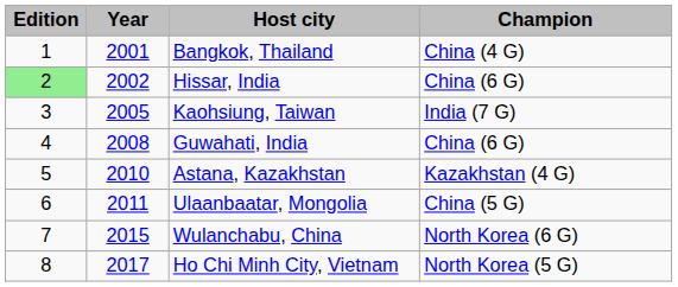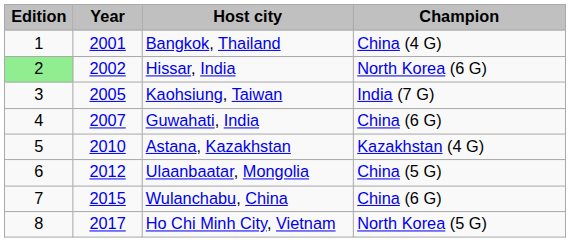 <table class="wikitable sortable">
 <tr>
 <th rowspan="1" style="width: 60px; background-color:#C0C0C0">Edition</th>
 <th rowspan="1" style="width: 60px; background-color:#C0C0C0">Year</th>
 <th colspan="1" style="width: 200px; background-color:#C0C0C0">Host city</th>
 <th rowspan="1" style="width: 200px; background-color:#C0C0C0">Champion</th>
 </tr>
 <tr>
 <td style="text-align:center">1</td>
 <td style="text-align:center"><a href='#'>2001</a></td>
 <td> <a href='#'>Bangkok</a>, <a href='#'>Thailand</a></td>
 <td> <a href='#'>China</a> (4 G)</td>
 </tr>
 <tr>
 <td style="background: lightgreen; text-align:center">2</td>
 <td style="text-align:center"><a href='#'>2002</a></td>
 <td> <a href='#'>Hissar</a>, <a href='#'>India</a></td>
-<td> <a href='#'>China</a> (6 G)</td>
+<td> <a href='#'>North Korea</a> (6 G)</td>
 </tr>
 <tr>
 <td style="text-align:center">3</td>
 <td style="text-align:center"><a href='#'>2005</a></td>
 <td> <a href='#'>Kaohsiung</a>, <a href='#'>Taiwan</a></td>
 <td> <a href='#'>India</a> (7 G)</td>
 </tr>
 <tr>
 <td style="text-align:center">4</td>
-<td style="text-align:center"><a href='#'>2008</a></td>
+<td style="text-align:center"><a href='#'>2007</a></td>
 <td> <a href='#'>Guwahati</a>, <a href='#'>India</a></td>
 <td> <a href='#'>China</a> (6 G)</td>
 </tr>
 <tr>
 <td style="text-align:center">5</td>
 <td style="text-align:center"><a href='#'>2010</a></td>
 <td> <a href='#'>Astana</a>, <a href='#'>Kazakhstan</a></td>
 <td> <a href='#'>Kazakhstan</a> (4 G)</td>
 </tr>
 <tr>
 <td style="text-align:center">6</td>
-<td style="text-align:center"><a href='#'>2011</a></td>
+<td style="text-align:center"><a href='#'>2012</a></td>
 <td> <a href='#'>Ulaanbaatar</a>, <a href='#'>Mongolia</a></td>
 <td> <a href='#'>China</a> (5 G)</td>
 </tr>
 <tr>
 <td style="text-align:center">7</td>
 <td style="text-align:center"><a href='#'>2015</a></td>
 <td> <a href='#'>Wulanchabu</a>, <a href='#'>China</a></td>
-<td> <a href='#'>North Korea</a> (6 G)</td>
+<td> <a href='#'>China</a> (6 G)</td>
 </tr>
 <tr>
 <td style="text-align:center">8</td>
 <td style="text-align:center"><a href='#'>2017</a></td>
 <td> <a href='#'>Ho Chi Minh City</a>, <a href='#'>Vietnam</a></td>
 <td> <a href='#'>North Korea</a> (5 G)</td>
 </tr>
 </table>
